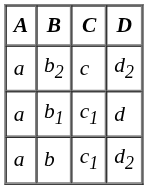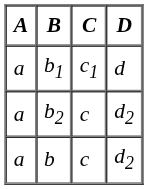 <table border="1" cellspacing="0" cellpadding="5" align="center">
 <tr>
 <th><em>A</em></th>
 <th><em>B</em></th>
 <th><em>C</em></th>
 <th><em>D</em></th>
 </tr>
 <tr>
 <td><em>a</em></td>
+<td><em>b<sub>1</sub></em></td>
+<td><em>c<sub>1</sub></em></td>
+<td><em>d</em></td>
+</tr>
+<tr>
+<td><em>a</em></td>
 <td><em>b<sub>2</sub></em></td>
 <td><em>c</em></td>
 <td><em>d<sub>2</sub></em></td>
 </tr>
 <tr>
 <td><em>a</em></td>
-<td><em>b<sub>1</sub></em></td>
-<td><em>c<sub>1</sub></em></td>
-<td><em>d</em></td>
-</tr>
-<tr>
-<td><em>a</em></td>
 <td><em>b</em></td>
-<td><em>c<sub>1</sub></em></td>
+<td><em>c</em></td>
 <td><em>d<sub>2</sub></em></td>
 </tr>
 </table>
